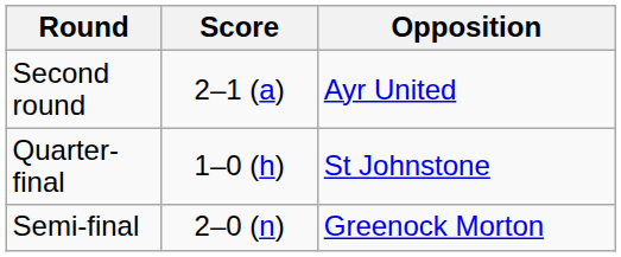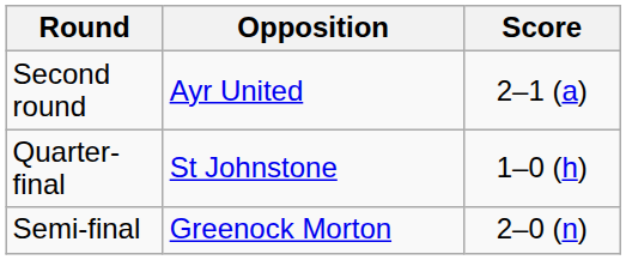 <table class="wikitable" style="text-align:left;margin-left:1em;float:right">
 <tr>
 <th width=80>Round</th>
+<th width=160>Opposition</th>
 <th width=80>Score</th>
-<th width=160>Opposition</th>
 </tr>
 <tr>
 <td>Second round</td>
+<td><a href='#'>Ayr United</a></td>
 <td align=center>2–1 (<a href='#'>a</a>)</td>
-<td><a href='#'>Ayr United</a></td>
 </tr>
 <tr>
 <td>Quarter-final</td>
+<td><a href='#'>St Johnstone</a></td>
 <td align=center>1–0 (<a href='#'>h</a>)</td>
-<td><a href='#'>St Johnstone</a></td>
 </tr>
 <tr>
 <td>Semi-final</td>
+<td><a href='#'>Greenock Morton</a></td>
 <td align=center>2–0 (<a href='#'>n</a>)</td>
-<td><a href='#'>Greenock Morton</a></td>
 </tr>
 </table>
